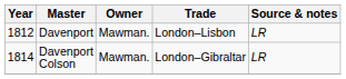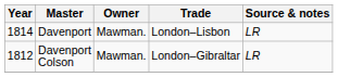 <table class=" wikitable">
 <tr>
 <th>Year</th>
 <th>Master</th>
 <th>Owner</th>
 <th>Trade</th>
 <th>Source & notes</th>
 </tr>
 <tr>
-<td>1812</td>
+<td>1814</td>
 <td>Davenport</td>
 <td>Mawman.</td>
 <td>London–Lisbon</td>
 <td><em>LR</em></td>
 </tr>
 <tr>
-<td>1814</td>
+<td>1812</td>
 <td>Davenport<br>Colson</td>
 <td>Mawman.</td>
 <td>London–Gibraltar</td>
 <td><em>LR</em></td>
 </tr>
 <tr>
 </tr>
 </table>
